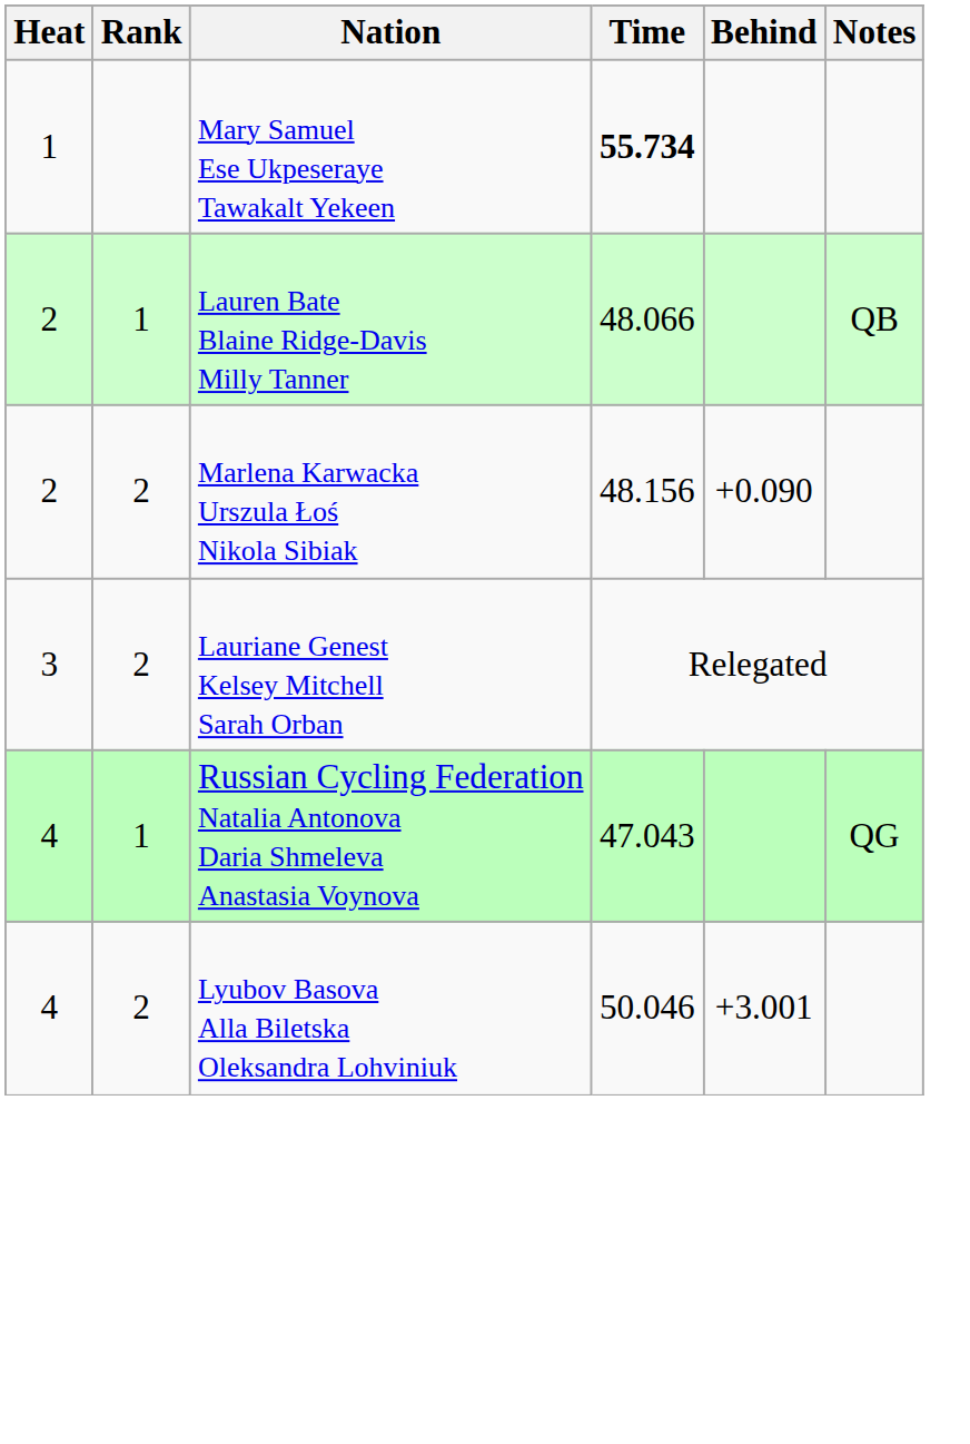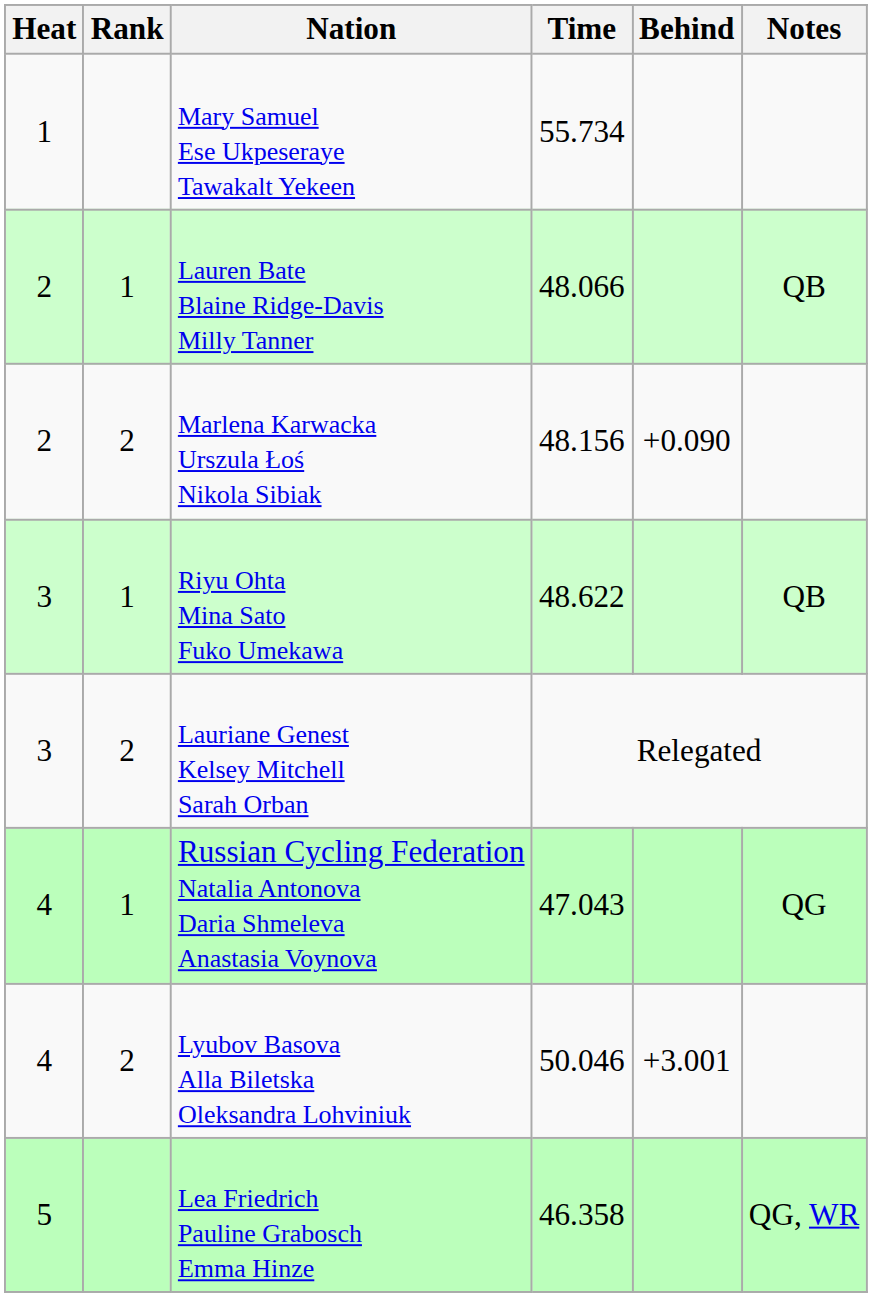 <table class="wikitable sortable" style="text-align:center">
 <tr>
 <th>Heat</th>
 <th>Rank</th>
 <th>Nation</th>
 <th>Time</th>
 <th>Behind</th>
 <th>Notes</th>
 </tr>
 <tr>
 <td>1</td>
 <td></td>
 <td align=left><br><small><a href='#'>Mary Samuel</a><br><a href='#'>Ese Ukpeseraye</a><br><a href='#'>Tawakalt Yekeen</a></small></td>
-<td><strong>55.734</strong></td>
+<td>55.734</td>
 <td></td>
 <td></td>
 </tr>
 <tr bgcolor=ccffcc>
 <td>2</td>
 <td>1</td>
 <td align=left><br><small><a href='#'>Lauren Bate</a><br><a href='#'>Blaine Ridge-Davis</a><br><a href='#'>Milly Tanner</a></small></td>
 <td>48.066</td>
 <td></td>
 <td>QB</td>
 </tr>
 <tr>
 <td>2</td>
 <td>2</td>
 <td align=left><br><small><a href='#'>Marlena Karwacka</a><br><a href='#'>Urszula Łoś</a><br><a href='#'>Nikola Sibiak</a></small></td>
 <td>48.156</td>
 <td>+0.090</td>
 <td></td>
+</tr>
+<tr bgcolor=ccffcc>
+<td>3</td>
+<td>1</td>
+<td align=left><br><small><a href='#'>Riyu Ohta</a><br><a href='#'>Mina Sato</a><br><a href='#'>Fuko Umekawa</a></small></td>
+<td>48.622</td>
+<td></td>
+<td>QB</td>
 </tr>
 <tr>
 <td>3</td>
 <td>2</td>
 <td align=left><br><small><a href='#'>Lauriane Genest</a><br><a href='#'>Kelsey Mitchell</a><br><a href='#'>Sarah Orban</a></small></td>
 <td colspan=3>Relegated</td>
 </tr>
 <tr bgcolor=bbffbb>
 <td>4</td>
 <td>1</td>
 <td align=left><a href='#'>Russian Cycling Federation</a><br><small><a href='#'>Natalia Antonova</a><br><a href='#'>Daria Shmeleva</a><br><a href='#'>Anastasia Voynova</a></small></td>
 <td>47.043</td>
 <td></td>
 <td>QG</td>
 </tr>
 <tr>
 <td>4</td>
 <td>2</td>
 <td align=left><br><small><a href='#'>Lyubov Basova</a><br><a href='#'>Alla Biletska</a><br><a href='#'>Oleksandra Lohviniuk</a></small></td>
 <td>50.046</td>
 <td>+3.001</td>
 <td></td>
 </tr>
+<tr bgcolor=bbffbb>
+<td>5</td>
+<td></td>
+<td align=left><br><small><a href='#'>Lea Friedrich</a><br><a href='#'>Pauline Grabosch</a><br><a href='#'>Emma Hinze</a></small></td>
+<td>46.358</td>
+<td></td>
+<td>QG, <a href='#'>WR</a></td>
+</tr>
 </table>
